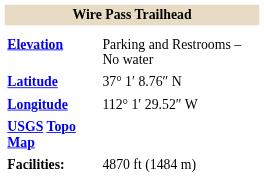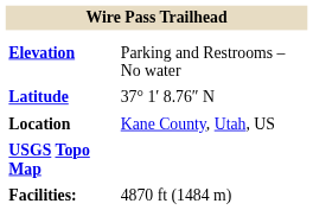 <table class="toccolours" cellpadding="3" style="float: right; width: 300px; margin: 0 0 1em 1em;">
 <tr>
 <th bgcolor=#e7dcc3 colspan="2">Wire Pass Trailhead</th>
 </tr>
 <tr>
 <td align=center colspan="2"></td>
 </tr>
 <tr style="vertical-align: top;">
 <td><strong><a href='#'>Elevation</a></strong></td>
 <td>Parking and Restrooms – No water</td>
 </tr>
 <tr style="vertical-align: top;">
 <td><strong><a href='#'>Latitude</a></strong></td>
 <td>37° 1′ 8.76″ N</td>
 </tr>
 <tr style="vertical-align: top;">
-<td><strong><a href='#'>Longitude</a></strong></td>
-<td>112° 1′ 29.52″ W</td>
+<td><strong>Location</strong></td>
+<td><a href='#'>Kane County</a>, <a href='#'>Utah</a>, US</td>
 </tr>
 <tr style="vertical-align: top;">
 <td><strong><a href='#'>USGS</a> <a href='#'>Topo Map</a></strong></td>
 <td></td>
 </tr>
 <tr style="vertical-align: top;">
 <td><strong>Facilities:</strong></td>
 <td>4870 ft (1484 m)</td>
 </tr>
 </table>
